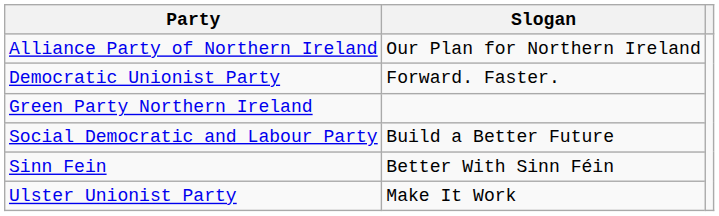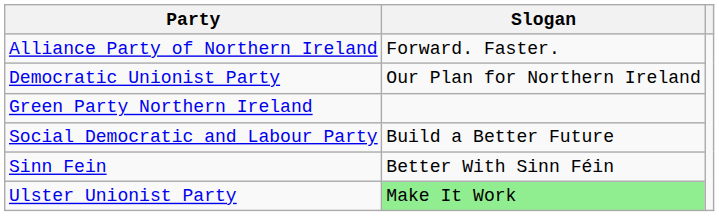 <table class="wikitable">
 <tr>
 <th>Party</th>
 <th>Slogan</th>
 <th></th>
 </tr>
 <tr>
 <td><a href='#'>Alliance Party of Northern Ireland</a></td>
-<td>Our Plan for Northern Ireland</td>
+<td>Forward. Faster.</td>
 <td rowspan="6"></td>
 </tr>
 <tr>
 <td><a href='#'>Democratic Unionist Party</a></td>
-<td>Forward. Faster.</td>
+<td>Our Plan for Northern Ireland</td>
 </tr>
 <tr>
 <td><a href='#'>Green Party Northern Ireland</a></td>
 <td></td>
 </tr>
 <tr>
 <td><a href='#'>Social Democratic and Labour Party</a></td>
 <td>Build a Better Future</td>
 </tr>
 <tr>
 <td><a href='#'>Sinn Fein</a></td>
 <td>Better With Sinn Féin</td>
 </tr>
 <tr>
 <td><a href='#'>Ulster Unionist Party</a></td>
-<td>Make It Work</td>
+<td style="background: lightgreen;">Make It Work</td>
 </tr>
 </table>
